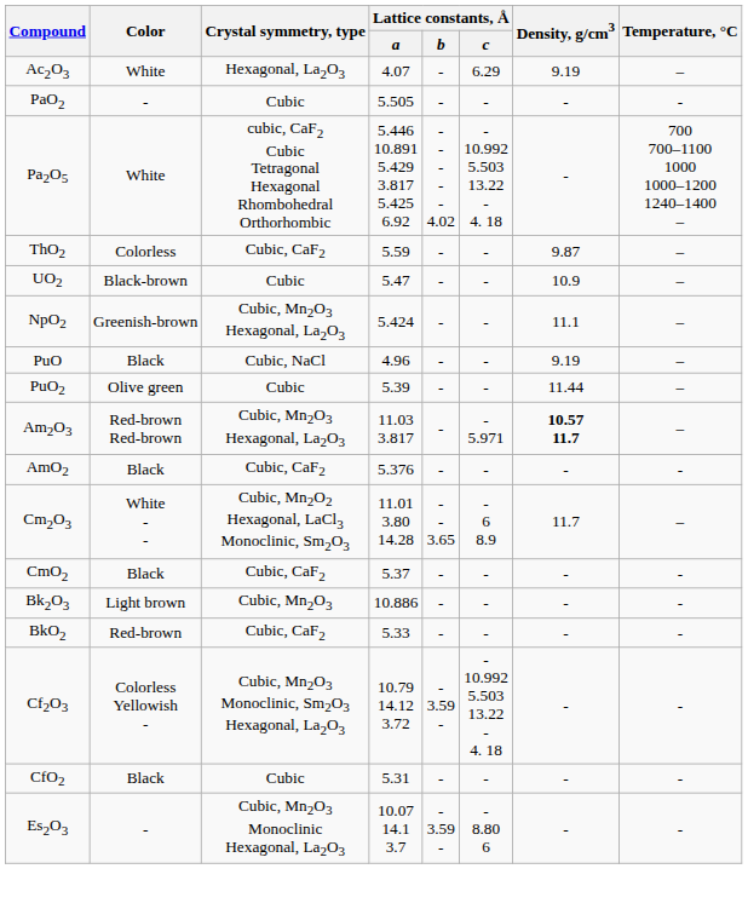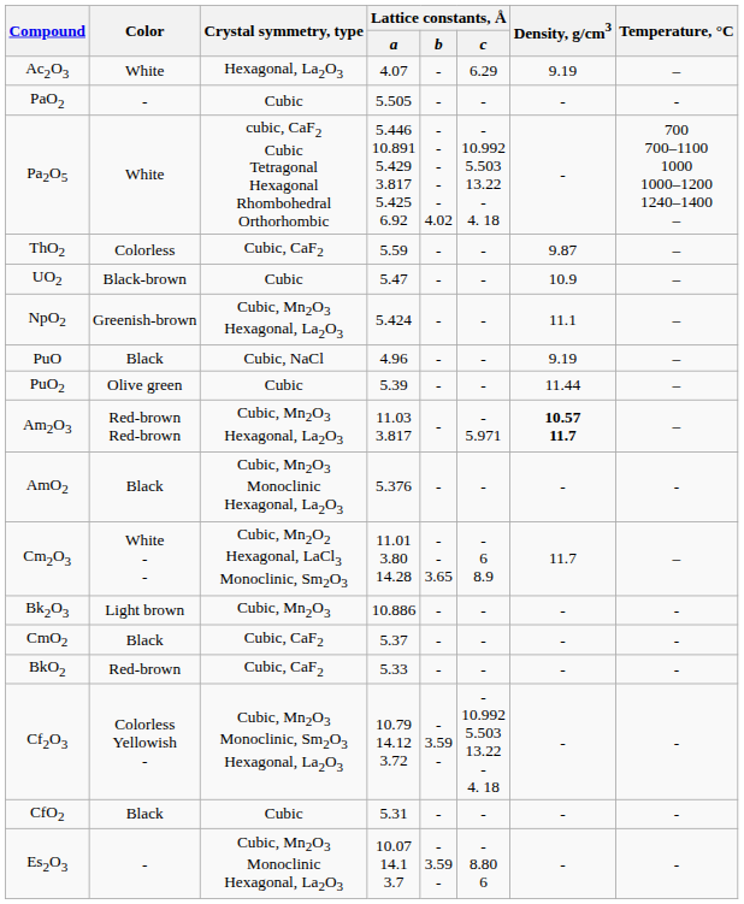 <table Class = "wikitable collapsible collapsed" style="text-align:center;">
 <tr>
 <th rowspan="2"><a href='#'>Compound</a></th>
 <th rowspan="2">Color</th>
 <th rowspan="2">Crystal symmetry, type</th>
 <th colspan="3">Lattice constants, Å</th>
 <th rowspan="2">Density, g/cm<sup>3</sup></th>
 <th rowspan="2">Temperature, °C</th>
 </tr>
 <tr>
 <th><em>a</em></th>
 <th><em>b</em></th>
 <th><em>c</em></th>
 </tr>
 <tr>
 <td>Ac<sub>2</sub>O<sub>3</sub></td>
 <td>White</td>
 <td>Hexagonal, La<sub>2</sub>O<sub>3</sub></td>
 <td>4.07</td>
 <td>-</td>
 <td>6.29</td>
 <td>9.19</td>
 <td>–</td>
 </tr>
 <tr>
 <td>PaO<sub>2</sub></td>
 <td>-</td>
 <td>Cubic</td>
 <td>5.505</td>
 <td>-</td>
 <td>-</td>
 <td>-</td>
 <td>-</td>
 </tr>
 <tr>
 <td>Pa<sub>2</sub>O<sub>5</sub></td>
 <td>White</td>
 <td>cubic, CaF<sub>2</sub><br> Cubic<br> Tetragonal<br> Hexagonal<br> Rhombohedral <br>Orthorhombic</td>
 <td>5.446<br> 10.891<br> 5.429<br> 3.817<br> 5.425<br> 6.92</td>
 <td>-<br> -<br> -<br> -<br> -<br> 4.02</td>
 <td>-<br> 10.992<br> 5.503<br> 13.22<br> -<br> 4. 18</td>
 <td>-</td>
 <td>700<br> 700–1100<br> 1000<br> 1000–1200<br> 1240–1400<br> –</td>
 </tr>
 <tr>
 <td>ThO<sub>2</sub></td>
 <td>Colorless</td>
 <td>Cubic, CaF<sub>2</sub></td>
 <td>5.59</td>
 <td>-</td>
 <td>-</td>
 <td>9.87</td>
 <td>–</td>
 </tr>
 <tr>
 <td>UO<sub>2</sub></td>
 <td>Black-brown</td>
 <td>Cubic</td>
 <td>5.47</td>
 <td>-</td>
 <td>-</td>
 <td>10.9</td>
 <td>–</td>
 </tr>
 <tr>
 <td>NpO<sub>2</sub></td>
 <td>Greenish-brown</td>
 <td>Cubic, Mn<sub>2</sub>O<sub>3</sub><br> Hexagonal, La<sub>2</sub>O<sub>3</sub></td>
 <td>5.424</td>
 <td>-</td>
 <td>-</td>
 <td>11.1</td>
 <td>–</td>
 </tr>
 <tr>
 <td>PuO</td>
 <td>Black</td>
 <td>Cubic, NaCl</td>
 <td>4.96</td>
 <td>-</td>
 <td>-</td>
 <td>9.19</td>
 <td>–</td>
 </tr>
 <tr>
 <td>PuO<sub>2</sub></td>
 <td>Olive green</td>
 <td>Cubic</td>
 <td>5.39</td>
 <td>-</td>
 <td>-</td>
 <td>11.44</td>
 <td>–</td>
 </tr>
 <tr>
 <td>Am<sub>2</sub>O<sub>3</sub></td>
 <td>Red-brown<br> Red-brown</td>
 <td>Cubic, Mn<sub>2</sub>O<sub>3</sub><br> Hexagonal, La<sub>2</sub>O<sub>3</sub></td>
 <td>11.03<br> 3.817</td>
 <td>-</td>
 <td>-<br> 5.971</td>
 <td><strong>10.57<br> 11.7</strong></td>
 <td>–</td>
 </tr>
 <tr>
 <td>AmO<sub>2</sub></td>
 <td>Black</td>
-<td>Cubic, CaF<sub>2</sub></td>
+<td>Cubic, Mn<sub>2</sub>O<sub>3</sub><br> Monoclinic <br> Hexagonal, La<sub>2</sub>O<sub>3</sub></td>
 <td>5.376</td>
 <td>-</td>
 <td>-</td>
 <td>-</td>
 <td>-</td>
 </tr>
 <tr>
 <td>Cm<sub>2</sub>O<sub>3</sub></td>
 <td>White<br> -<br> -</td>
 <td>Cubic, Mn<sub>2</sub>O<sub>2</sub><br> Hexagonal, LaCl<sub>3</sub><br> Monoclinic, Sm<sub>2</sub>O<sub>3</sub></td>
 <td>11.01<br> 3.80<br> 14.28</td>
 <td>-<br> -<br> 3.65</td>
 <td>-<br> 6<br> 8.9</td>
 <td>11.7</td>
 <td>–</td>
 </tr>
 <tr>
-<td>CmO<sub>2</sub></td>
-<td>Black</td>
-<td>Cubic, CaF<sub>2</sub></td>
-<td>5.37</td>
+<td>Bk<sub>2</sub>O<sub>3</sub></td>
+<td>Light brown</td>
+<td>Cubic, Mn<sub>2</sub>O<sub>3</sub></td>
+<td>10.886</td>
 <td>-</td>
 <td>-</td>
 <td>-</td>
 <td>-</td>
 </tr>
 <tr>
-<td>Bk<sub>2</sub>O<sub>3</sub></td>
-<td>Light brown</td>
-<td>Cubic, Mn<sub>2</sub>O<sub>3</sub></td>
-<td>10.886</td>
+<td>CmO<sub>2</sub></td>
+<td>Black</td>
+<td>Cubic, CaF<sub>2</sub></td>
+<td>5.37</td>
 <td>-</td>
 <td>-</td>
 <td>-</td>
 <td>-</td>
 </tr>
 <tr>
 <td>BkO<sub>2</sub></td>
 <td>Red-brown</td>
 <td>Cubic, CaF<sub>2</sub></td>
 <td>5.33</td>
 <td>-</td>
 <td>-</td>
 <td>-</td>
 <td>-</td>
 </tr>
 <tr>
 <td>Cf<sub>2</sub>O<sub>3</sub></td>
 <td>Colorless <br>Yellowish<br> -</td>
 <td>Cubic, Mn<sub>2</sub>O<sub>3</sub><br> Monoclinic, Sm<sub>2</sub>O<sub>3</sub><br> Hexagonal, La<sub>2</sub>O<sub>3</sub></td>
 <td>10.79<br> 14.12<br> 3.72</td>
 <td>-<br> 3.59<br> -</td>
 <td>-<br> 10.992<br> 5.503<br> 13.22<br> -<br> 4. 18</td>
 <td>-</td>
 <td>-</td>
 </tr>
 <tr>
 <td>CfO<sub>2</sub></td>
 <td>Black</td>
 <td>Cubic</td>
 <td>5.31</td>
 <td>-</td>
 <td>-</td>
 <td>-</td>
 <td>-</td>
 </tr>
 <tr>
 <td>Es<sub>2</sub>O<sub>3</sub></td>
 <td>-</td>
 <td>Cubic, Mn<sub>2</sub>O<sub>3</sub><br> Monoclinic <br> Hexagonal, La<sub>2</sub>O<sub>3</sub></td>
 <td>10.07<br> 14.1<br> 3.7</td>
 <td>-<br> 3.59<br> -</td>
 <td>-<br> 8.80<br> 6</td>
 <td>-</td>
 <td>-</td>
 </tr>
 </table>
